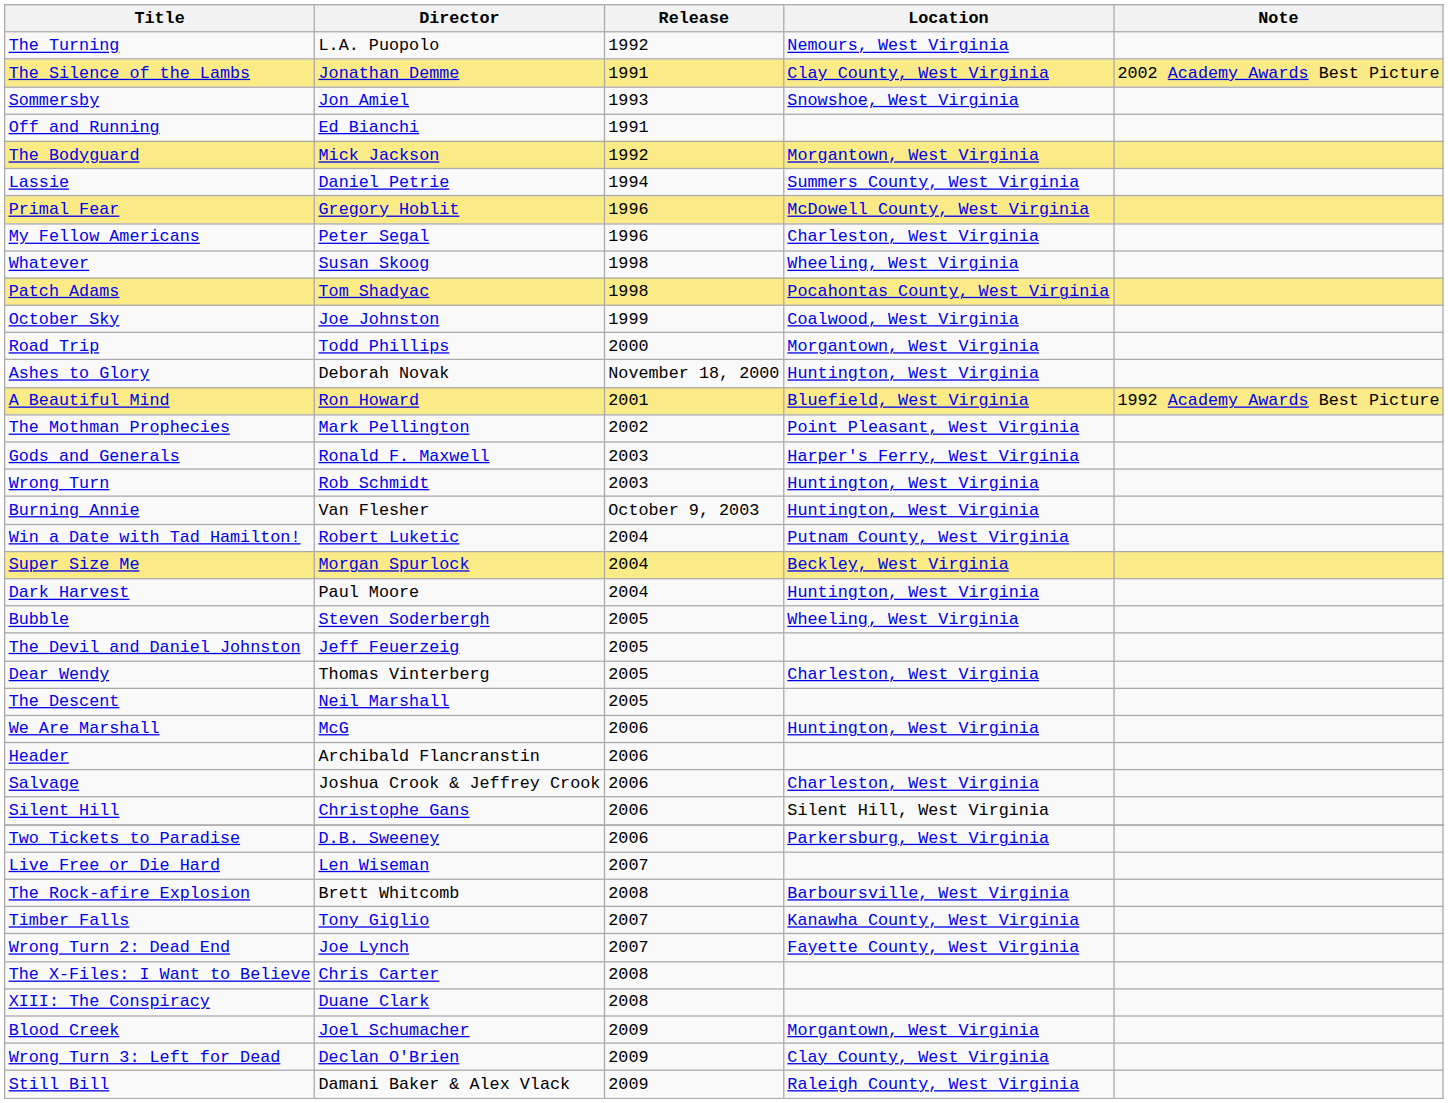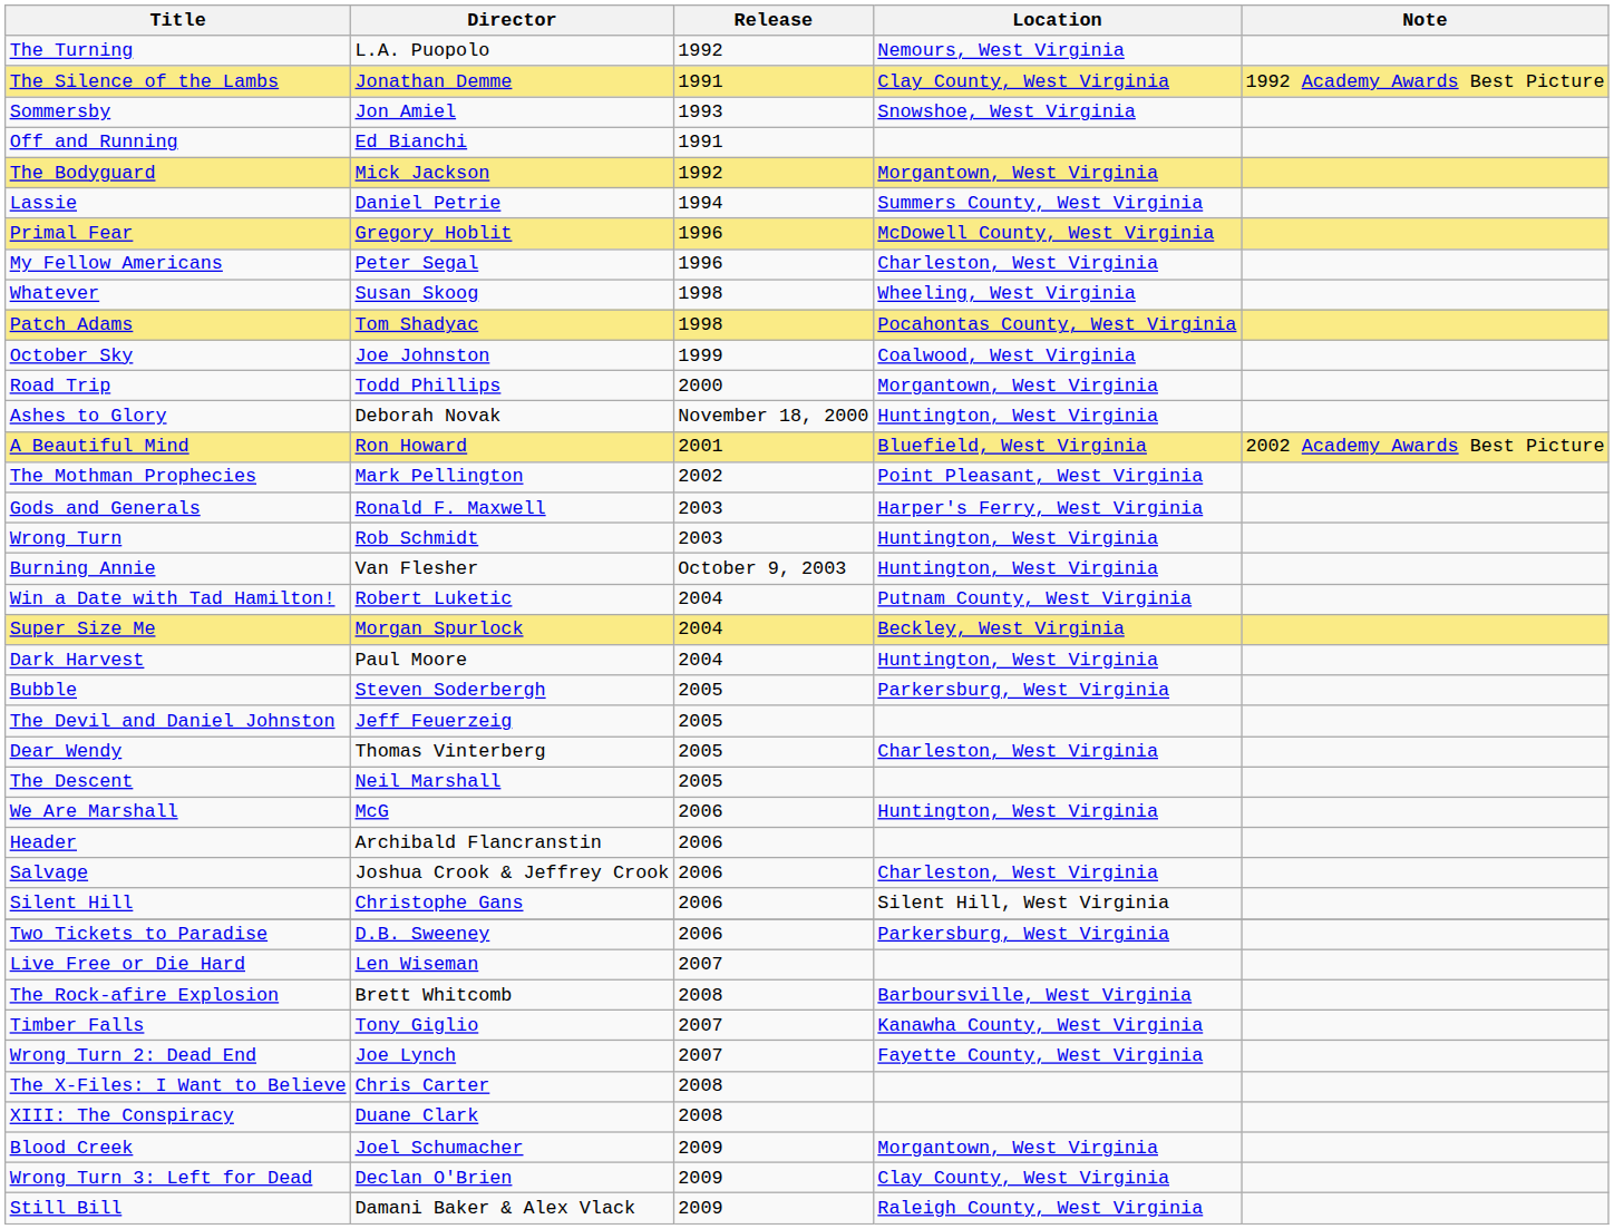 <table class="wikitable sortable">
 <tr>
 <th>Title</th>
 <th>Director</th>
 <th>Release</th>
 <th>Location</th>
 <th>Note</th>
 </tr>
 <tr>
 <td><a href='#'>The Turning</a></td>
 <td>L.A. Puopolo</td>
 <td>1992</td>
 <td><a href='#'>Nemours, West Virginia</a></td>
 <td></td>
 </tr>
 <tr style="background:#FAEB86;">
 <td><a href='#'>The Silence of the Lambs</a></td>
 <td><a href='#'>Jonathan Demme</a></td>
 <td>1991</td>
 <td><a href='#'>Clay County, West Virginia</a></td>
-<td>2002 <a href='#'>Academy Awards</a> Best Picture</td>
+<td>1992 <a href='#'>Academy Awards</a> Best Picture</td>
 </tr>
 <tr>
 <td><a href='#'>Sommersby</a></td>
 <td><a href='#'>Jon Amiel</a></td>
 <td>1993</td>
 <td><a href='#'>Snowshoe, West Virginia</a></td>
 <td></td>
 </tr>
 <tr>
 <td><a href='#'>Off and Running</a></td>
 <td><a href='#'>Ed Bianchi</a></td>
 <td>1991</td>
 <td></td>
 <td></td>
 </tr>
 <tr style="background:#FAEB86;">
 <td><a href='#'>The Bodyguard</a></td>
 <td><a href='#'>Mick Jackson</a></td>
 <td>1992</td>
 <td><a href='#'>Morgantown, West Virginia</a></td>
 <td></td>
 </tr>
 <tr>
 <td><a href='#'>Lassie</a></td>
 <td><a href='#'>Daniel Petrie</a></td>
 <td>1994</td>
 <td><a href='#'>Summers County, West Virginia</a></td>
 <td></td>
 </tr>
 <tr style="background:#FAEB86;">
 <td><a href='#'>Primal Fear</a></td>
 <td><a href='#'>Gregory Hoblit</a></td>
 <td>1996</td>
 <td><a href='#'>McDowell County, West Virginia</a></td>
 <td></td>
 </tr>
 <tr>
 <td><a href='#'>My Fellow Americans</a></td>
 <td><a href='#'>Peter Segal</a></td>
 <td>1996</td>
 <td><a href='#'>Charleston, West Virginia</a></td>
 <td></td>
 </tr>
 <tr>
 <td><a href='#'>Whatever</a></td>
 <td><a href='#'>Susan Skoog</a></td>
 <td>1998</td>
 <td><a href='#'>Wheeling, West Virginia</a></td>
 <td></td>
 </tr>
 <tr style="background:#FAEB86;">
 <td><a href='#'>Patch Adams</a></td>
 <td><a href='#'>Tom Shadyac</a></td>
 <td>1998</td>
 <td><a href='#'>Pocahontas County, West Virginia</a></td>
 <td></td>
 </tr>
 <tr>
 <td><a href='#'>October Sky</a></td>
 <td><a href='#'>Joe Johnston</a></td>
 <td>1999</td>
 <td><a href='#'>Coalwood, West Virginia</a></td>
 <td></td>
 </tr>
 <tr>
 <td><a href='#'>Road Trip</a></td>
 <td><a href='#'>Todd Phillips</a></td>
 <td>2000</td>
 <td><a href='#'>Morgantown, West Virginia</a></td>
 <td></td>
 </tr>
 <tr>
 <td><a href='#'>Ashes to Glory</a></td>
 <td>Deborah Novak</td>
 <td>November 18, 2000</td>
 <td><a href='#'>Huntington, West Virginia</a></td>
 <td></td>
 </tr>
 <tr style="background:#FAEB86;">
 <td><a href='#'>A Beautiful Mind</a></td>
 <td><a href='#'>Ron Howard</a></td>
 <td>2001</td>
 <td><a href='#'>Bluefield, West Virginia</a></td>
-<td>1992 <a href='#'>Academy Awards</a> Best Picture</td>
+<td>2002 <a href='#'>Academy Awards</a> Best Picture</td>
 </tr>
 <tr>
 <td><a href='#'>The Mothman Prophecies</a></td>
 <td><a href='#'>Mark Pellington</a></td>
 <td>2002</td>
 <td><a href='#'>Point Pleasant, West Virginia</a></td>
 <td></td>
 </tr>
 <tr>
 <td><a href='#'>Gods and Generals</a></td>
 <td><a href='#'>Ronald F. Maxwell</a></td>
 <td>2003</td>
 <td><a href='#'>Harper's Ferry, West Virginia</a></td>
 <td></td>
 </tr>
 <tr>
 <td><a href='#'>Wrong Turn</a></td>
 <td><a href='#'>Rob Schmidt</a></td>
 <td>2003</td>
 <td><a href='#'>Huntington, West Virginia</a></td>
 <td></td>
 </tr>
 <tr>
 <td><a href='#'>Burning Annie</a></td>
 <td>Van Flesher</td>
 <td>October 9, 2003</td>
 <td><a href='#'>Huntington, West Virginia</a></td>
 <td></td>
 </tr>
 <tr>
 <td><a href='#'>Win a Date with Tad Hamilton!</a></td>
 <td><a href='#'>Robert Luketic</a></td>
 <td>2004</td>
 <td><a href='#'>Putnam County, West Virginia</a></td>
 <td></td>
 </tr>
 <tr style="background:#FAEB86;">
 <td><a href='#'>Super Size Me</a></td>
 <td><a href='#'>Morgan Spurlock</a></td>
 <td>2004</td>
 <td><a href='#'>Beckley, West Virginia</a></td>
 <td></td>
 </tr>
 <tr>
 <td><a href='#'>Dark Harvest</a></td>
 <td>Paul Moore</td>
 <td>2004</td>
 <td><a href='#'>Huntington, West Virginia</a></td>
 <td></td>
 </tr>
 <tr>
 <td><a href='#'>Bubble</a></td>
 <td><a href='#'>Steven Soderbergh</a></td>
 <td>2005</td>
-<td><a href='#'>Wheeling, West Virginia</a></td>
+<td><a href='#'>Parkersburg, West Virginia</a></td>
 <td></td>
 </tr>
 <tr>
 <td><a href='#'>The Devil and Daniel Johnston</a></td>
 <td><a href='#'>Jeff Feuerzeig</a></td>
 <td>2005</td>
 <td></td>
 <td></td>
 </tr>
 <tr>
 <td><a href='#'>Dear Wendy</a></td>
 <td>Thomas Vinterberg</td>
 <td>2005</td>
 <td><a href='#'>Charleston, West Virginia</a></td>
 <td></td>
 </tr>
 <tr>
 <td><a href='#'>The Descent</a></td>
 <td><a href='#'>Neil Marshall</a></td>
 <td>2005</td>
 <td></td>
 <td></td>
 </tr>
 <tr>
 <td><a href='#'>We Are Marshall</a></td>
 <td><a href='#'>McG</a></td>
 <td>2006</td>
 <td><a href='#'>Huntington, West Virginia</a></td>
 <td></td>
 </tr>
 <tr>
 <td><a href='#'>Header</a></td>
 <td>Archibald Flancranstin</td>
 <td>2006</td>
 <td></td>
 <td></td>
 </tr>
 <tr>
 <td><a href='#'>Salvage</a></td>
 <td>Joshua Crook & Jeffrey Crook</td>
 <td>2006</td>
 <td><a href='#'>Charleston, West Virginia</a></td>
 <td></td>
 </tr>
 <tr>
 <td><a href='#'>Silent Hill</a></td>
 <td><a href='#'>Christophe Gans</a></td>
 <td>2006</td>
 <td>Silent Hill, West Virginia</td>
 <td></td>
 </tr>
 <tr>
 </tr>
 <tr>
 <td><a href='#'>Two Tickets to Paradise</a></td>
 <td><a href='#'>D.B. Sweeney</a></td>
 <td>2006</td>
 <td><a href='#'>Parkersburg, West Virginia</a></td>
 <td></td>
 </tr>
 <tr>
 <td><a href='#'>Live Free or Die Hard</a></td>
 <td><a href='#'>Len Wiseman</a></td>
 <td>2007</td>
 <td></td>
 <td></td>
 </tr>
 <tr>
 <td><a href='#'>The Rock-afire Explosion</a></td>
 <td>Brett Whitcomb</td>
 <td>2008</td>
 <td><a href='#'>Barboursville, West Virginia</a></td>
 <td></td>
 </tr>
 <tr>
 <td><a href='#'>Timber Falls</a></td>
 <td><a href='#'>Tony Giglio</a></td>
 <td>2007</td>
 <td><a href='#'>Kanawha County, West Virginia</a></td>
 <td></td>
 </tr>
 <tr>
 <td><a href='#'>Wrong Turn 2: Dead End</a></td>
 <td><a href='#'>Joe Lynch</a></td>
 <td>2007</td>
 <td><a href='#'>Fayette County, West Virginia</a></td>
 <td></td>
 </tr>
 <tr>
 <td><a href='#'>The X-Files: I Want to Believe</a></td>
 <td><a href='#'>Chris Carter</a></td>
 <td>2008</td>
 <td></td>
 <td></td>
 </tr>
 <tr>
 <td><a href='#'>XIII: The Conspiracy</a></td>
 <td><a href='#'>Duane Clark</a></td>
 <td>2008</td>
 <td></td>
 <td></td>
 </tr>
 <tr>
 <td><a href='#'>Blood Creek</a></td>
 <td><a href='#'>Joel Schumacher</a></td>
 <td>2009</td>
 <td><a href='#'>Morgantown, West Virginia</a></td>
 <td></td>
 </tr>
 <tr>
 <td><a href='#'>Wrong Turn 3: Left for Dead</a></td>
 <td><a href='#'>Declan O'Brien</a></td>
 <td>2009</td>
 <td><a href='#'>Clay County, West Virginia</a></td>
 <td></td>
 </tr>
 <tr>
 <td><a href='#'>Still Bill</a></td>
 <td>Damani Baker & Alex Vlack</td>
 <td>2009</td>
 <td><a href='#'>Raleigh County, West Virginia</a></td>
 <td></td>
 </tr>
 </table>
